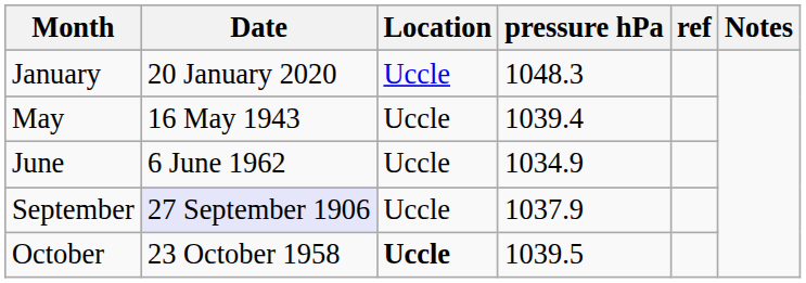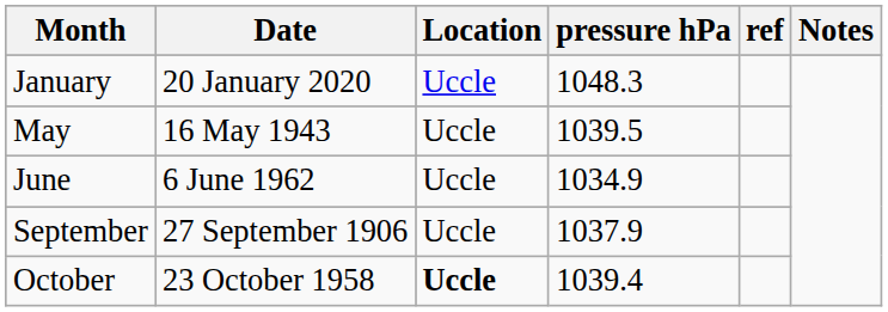 <table class="wikitable sortable">
 <tr>
 <th>Month</th>
 <th>Date</th>
 <th class="unsortable">Location</th>
 <th>pressure hPa</th>
 <th class="unsortable">ref</th>
 <th class="unsortable">Notes</th>
 </tr>
 <tr>
 <td>January</td>
 <td>20 January 2020</td>
 <td><a href='#'>Uccle</a></td>
 <td>1048.3</td>
 <td></td>
 </tr>
 <tr>
 <td>May</td>
 <td>16 May 1943</td>
 <td>Uccle</td>
-<td>1039.4</td>
+<td>1039.5</td>
 <td></td>
 </tr>
 <tr>
 <td>June</td>
 <td>6 June 1962</td>
 <td>Uccle</td>
 <td>1034.9</td>
 <td></td>
 </tr>
 <tr>
 <td>September</td>
-<td style="background: lavender;">27 September 1906</td>
+<td>27 September 1906</td>
 <td>Uccle</td>
 <td>1037.9</td>
 <td><br></td>
 </tr>
 <tr>
 <td>October</td>
 <td>23 October 1958</td>
 <td><strong>Uccle</strong></td>
-<td>1039.5</td>
+<td>1039.4</td>
 <td></td>
 </tr>
 </table>
